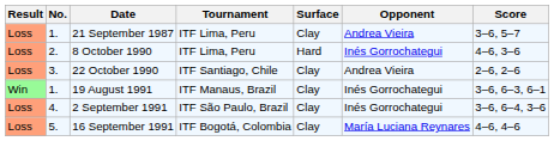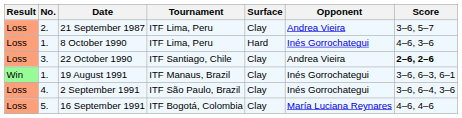 <table class="sortable wikitable" style=font-size:97%>
 <tr>
 <th>Result</th>
 <th>No.</th>
 <th>Date</th>
 <th>Tournament</th>
 <th>Surface</th>
 <th>Opponent</th>
 <th class="unsortable">Score</th>
 </tr>
 <tr bgcolor="#f0f8ff">
 <td style="background:#ffa07a;">Loss</td>
-<td>1.</td>
+<td>2.</td>
 <td>21 September 1987</td>
 <td>ITF Lima, Peru</td>
 <td>Clay</td>
 <td> <a href='#'>Andrea Vieira</a></td>
 <td>3–6, 5–7</td>
 </tr>
 <tr bgcolor="#f0f8ff">
 <td style="background:#ffa07a;">Loss</td>
-<td>2.</td>
+<td>1.</td>
 <td>8 October 1990</td>
 <td>ITF Lima, Peru</td>
 <td>Hard</td>
 <td> <a href='#'>Inés Gorrochategui</a></td>
 <td>4–6, 3–6</td>
 </tr>
 <tr bgcolor="#f0f8ff">
 <td style="background:#ffa07a;">Loss</td>
 <td>3.</td>
 <td>22 October 1990</td>
 <td>ITF Santiago, Chile</td>
 <td>Clay</td>
 <td> Andrea Vieira</td>
-<td>2–6, 2–6</td>
+<td><strong>2–6, 2–6</strong></td>
 </tr>
 <tr bgcolor="#f0f8ff">
 <td style="background:#98fb98;">Win</td>
 <td>1.</td>
 <td>19 August 1991</td>
 <td>ITF Manaus, Brazil</td>
 <td>Clay</td>
 <td> Inés Gorrochategui</td>
 <td>3–6, 6–3, 6–1</td>
 </tr>
 <tr bgcolor="#f0f8ff">
 <td style="background:#ffa07a;">Loss</td>
 <td>4.</td>
 <td>2 September 1991</td>
 <td>ITF São Paulo, Brazil</td>
 <td>Clay</td>
 <td> Inés Gorrochategui</td>
 <td>3–6, 6–4, 3–6</td>
 </tr>
 <tr bgcolor="#f0f8ff">
 <td style="background:#ffa07a;">Loss</td>
 <td>5.</td>
 <td>16 September 1991</td>
 <td>ITF Bogotá, Colombia</td>
 <td>Clay</td>
 <td> <a href='#'>María Luciana Reynares</a></td>
 <td>4–6, 4–6</td>
 </tr>
 </table>
